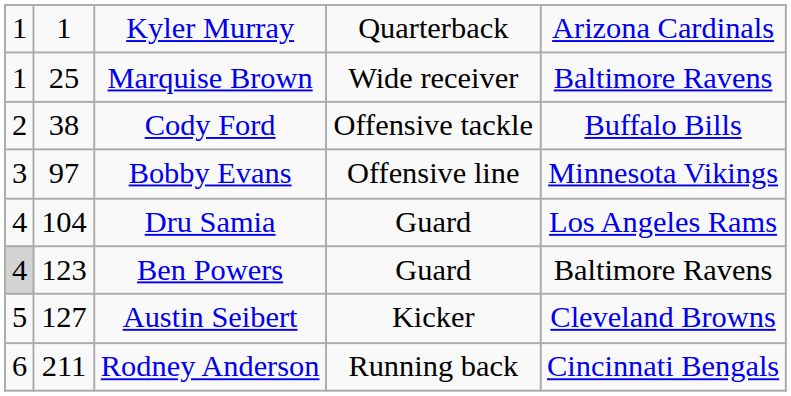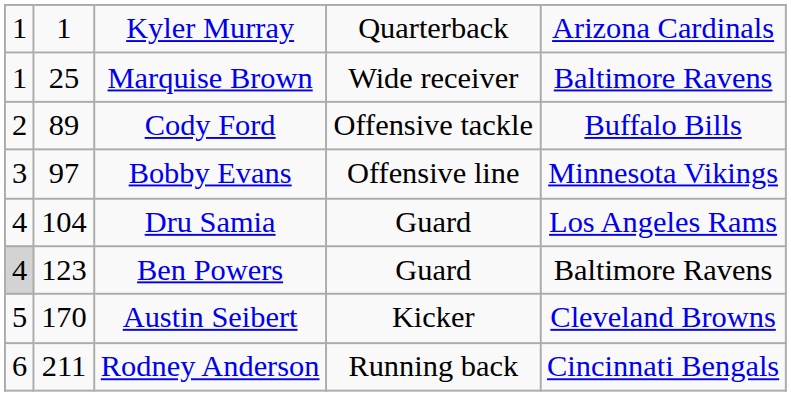 <table class="wikitable" style="text-align:center">
 <tr>
 <td>1</td>
 <td>1</td>
 <td><a href='#'>Kyler Murray</a></td>
 <td>Quarterback</td>
 <td><a href='#'>Arizona Cardinals</a></td>
 </tr>
 <tr>
 <td>1</td>
 <td>25</td>
 <td><a href='#'>Marquise Brown</a></td>
 <td>Wide receiver</td>
 <td><a href='#'>Baltimore Ravens</a></td>
 </tr>
 <tr>
 <td>2</td>
-<td>38</td>
+<td>89</td>
 <td><a href='#'>Cody Ford</a></td>
 <td>Offensive tackle</td>
 <td><a href='#'>Buffalo Bills</a></td>
 </tr>
 <tr>
 <td>3</td>
 <td>97</td>
 <td><a href='#'>Bobby Evans</a></td>
 <td>Offensive line</td>
 <td><a href='#'>Minnesota Vikings</a></td>
 </tr>
 <tr>
 <td>4</td>
 <td>104</td>
 <td><a href='#'>Dru Samia</a></td>
 <td>Guard</td>
 <td><a href='#'>Los Angeles Rams</a></td>
 </tr>
 <tr>
 <td style="background: lightgrey;">4</td>
 <td>123</td>
 <td><a href='#'>Ben Powers</a></td>
 <td>Guard</td>
 <td>Baltimore Ravens</td>
 </tr>
 <tr>
 <td>5</td>
-<td>127</td>
+<td>170</td>
 <td><a href='#'>Austin Seibert</a></td>
 <td>Kicker</td>
 <td><a href='#'>Cleveland Browns</a></td>
 </tr>
 <tr>
 <td>6</td>
 <td>211</td>
 <td><a href='#'>Rodney Anderson</a></td>
 <td>Running back</td>
 <td><a href='#'>Cincinnati Bengals</a></td>
 </tr>
 </table>
